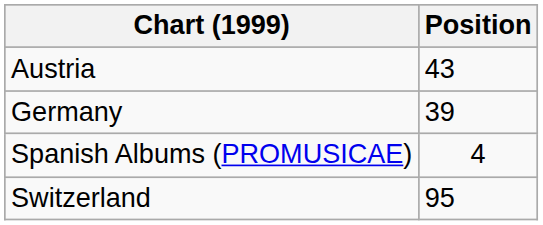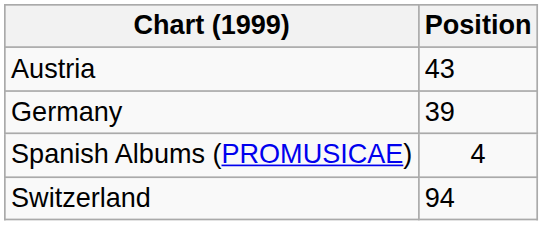 <table class="wikitable">
 <tr>
 <th>Chart (1999)</th>
 <th>Position</th>
 </tr>
 <tr>
 <td>Austria</td>
 <td>43</td>
 </tr>
 <tr>
 <td>Germany</td>
 <td>39</td>
 </tr>
 <tr>
 <td>Spanish Albums (<a href='#'>PROMUSICAE</a>)</td>
 <td align="center">4</td>
 </tr>
 <tr>
 <td>Switzerland</td>
-<td>95</td>
+<td>94</td>
 </tr>
 </table>
